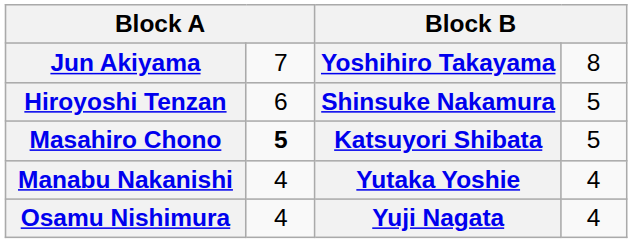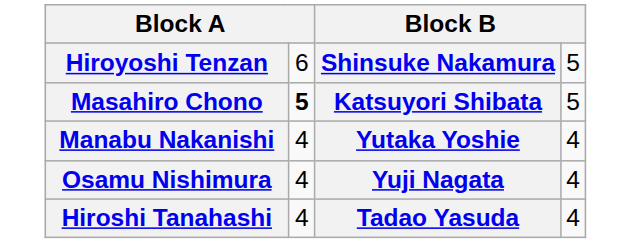 <table class="wikitable" style="margin: 1em auto 1em auto;text-align:center">
 <tr>
 <th colspan="2" style="width:50%">Block A</th>
 <th colspan="2" style="width:50%">Block B</th>
-</tr>
-<tr>
-<th><a href='#'>Jun Akiyama</a></th>
-<td style="width:35px">7</td>
-<th><a href='#'>Yoshihiro Takayama</a></th>
-<td style="width:35px">8</td>
 </tr>
 <tr>
 <th><a href='#'>Hiroyoshi Tenzan</a></th>
 <td>6</td>
 <th><a href='#'>Shinsuke Nakamura</a></th>
 <td>5</td>
 </tr>
 <tr>
 <th><a href='#'>Masahiro Chono</a></th>
 <td><strong>5</strong></td>
 <th><a href='#'>Katsuyori Shibata</a></th>
 <td>5</td>
 </tr>
 <tr>
 <th><a href='#'>Manabu Nakanishi</a></th>
 <td>4</td>
 <th><a href='#'>Yutaka Yoshie</a></th>
 <td>4</td>
 </tr>
 <tr>
 <th><a href='#'>Osamu Nishimura</a></th>
 <td>4</td>
 <th><a href='#'>Yuji Nagata</a></th>
 <td>4</td>
 </tr>
+<tr>
+<th><a href='#'>Hiroshi Tanahashi</a></th>
+<td>4</td>
+<th><a href='#'>Tadao Yasuda</a></th>
+<td>4</td>
+</tr>
 </table>
